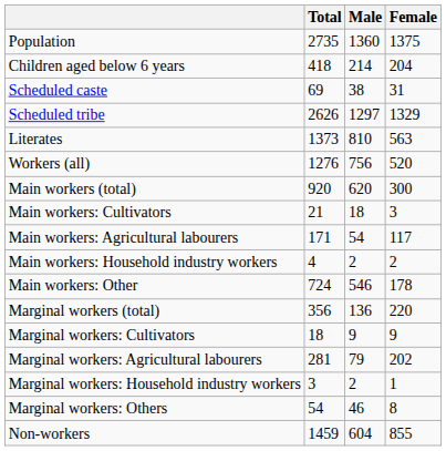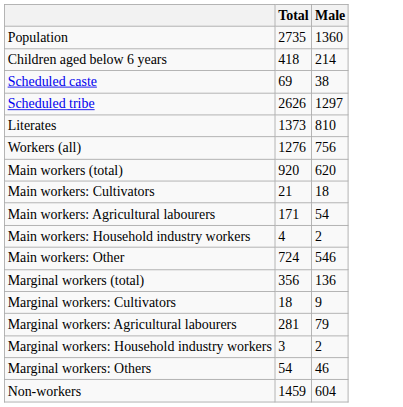 <table class="wikitable sortable">
 <tr>
 <th></th>
 <th>Total</th>
 <th>Male</th>
-<th>Female</th>
 </tr>
 <tr>
 <td>Population</td>
 <td>2735</td>
 <td>1360</td>
-<td>1375</td>
 </tr>
 <tr>
 <td>Children aged below 6 years</td>
 <td>418</td>
 <td>214</td>
-<td>204</td>
 </tr>
 <tr>
 <td><a href='#'>Scheduled caste</a></td>
 <td>69</td>
 <td>38</td>
-<td>31</td>
 </tr>
 <tr>
 <td><a href='#'>Scheduled tribe</a></td>
 <td>2626</td>
 <td>1297</td>
-<td>1329</td>
 </tr>
 <tr>
 <td>Literates</td>
 <td>1373</td>
 <td>810</td>
-<td>563</td>
 </tr>
 <tr>
 <td>Workers (all)</td>
 <td>1276</td>
 <td>756</td>
-<td>520</td>
 </tr>
 <tr>
 <td>Main workers (total)</td>
 <td>920</td>
 <td>620</td>
-<td>300</td>
 </tr>
 <tr>
 <td>Main workers: Cultivators</td>
 <td>21</td>
 <td>18</td>
-<td>3</td>
 </tr>
 <tr>
 <td>Main workers: Agricultural labourers</td>
 <td>171</td>
 <td>54</td>
-<td>117</td>
 </tr>
 <tr>
 <td>Main workers: Household industry workers</td>
 <td>4</td>
-<td>2</td>
 <td>2</td>
 </tr>
 <tr>
 <td>Main workers: Other</td>
 <td>724</td>
 <td>546</td>
-<td>178</td>
 </tr>
 <tr>
 <td>Marginal workers (total)</td>
 <td>356</td>
 <td>136</td>
-<td>220</td>
 </tr>
 <tr>
 <td>Marginal workers: Cultivators</td>
 <td>18</td>
-<td>9</td>
 <td>9</td>
 </tr>
 <tr>
 <td>Marginal workers: Agricultural labourers</td>
 <td>281</td>
 <td>79</td>
-<td>202</td>
 </tr>
 <tr>
 <td>Marginal workers: Household industry workers</td>
 <td>3</td>
 <td>2</td>
-<td>1</td>
 </tr>
 <tr>
 <td>Marginal workers: Others</td>
 <td>54</td>
 <td>46</td>
-<td>8</td>
 </tr>
 <tr>
 <td>Non-workers</td>
 <td>1459</td>
 <td>604</td>
-<td>855</td>
 </tr>
 </table>
